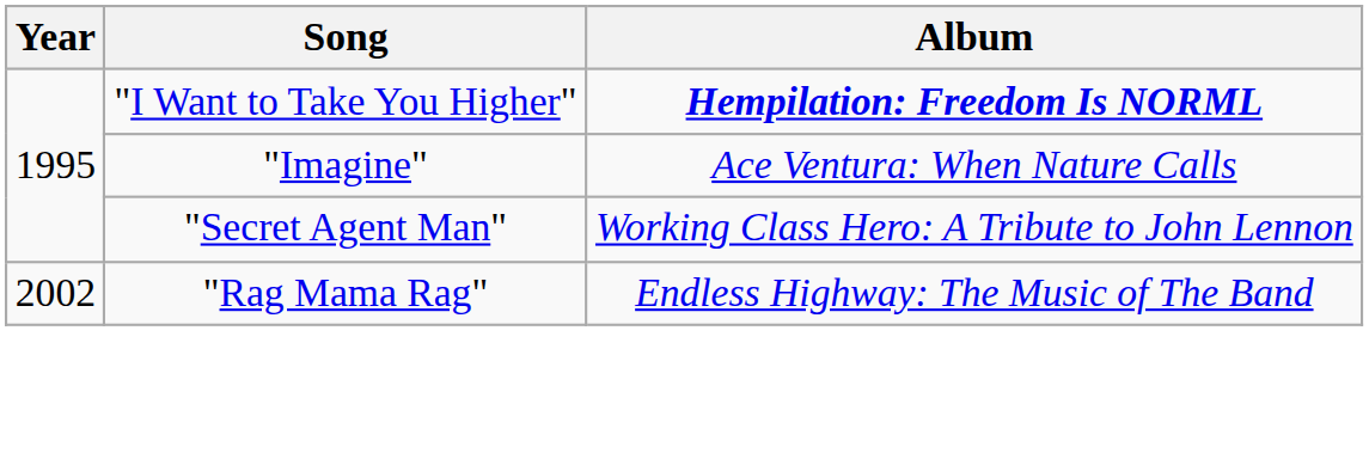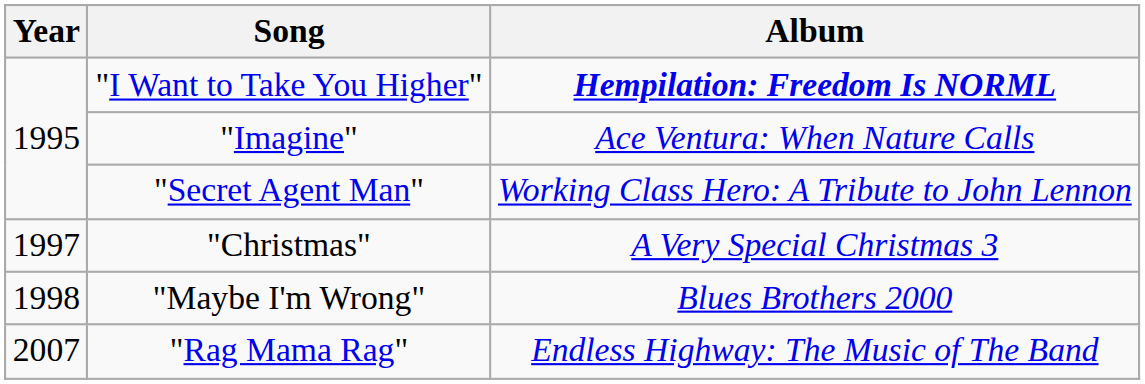 <table class="wikitable" style="text-align:center;">
 <tr>
 <th>Year</th>
 <th>Song</th>
 <th>Album</th>
 </tr>
 <tr>
 <td rowspan=3>1995</td>
 <td>"<a href='#'>I Want to Take You Higher</a>"</td>
 <td><strong><em><a href='#'>Hempilation: Freedom Is NORML</a></em></strong></td>
 </tr>
 <tr>
 <td>"<a href='#'>Imagine</a>"</td>
 <td><em><a href='#'>Ace Ventura: When Nature Calls</a></em></td>
 </tr>
 <tr>
 <td>"<a href='#'>Secret Agent Man</a>"</td>
 <td><em><a href='#'>Working Class Hero: A Tribute to John Lennon</a></em></td>
 </tr>
 <tr>
-<td>2002</td>
+<td>1997</td>
+<td>"Christmas"</td>
+<td><em><a href='#'>A Very Special Christmas 3</a></em></td>
+</tr>
+<tr>
+<td>1998</td>
+<td>"Maybe I'm Wrong"</td>
+<td><em><a href='#'>Blues Brothers 2000</a></em></td>
+</tr>
+<tr>
+<td>2007</td>
 <td>"<a href='#'>Rag Mama Rag</a>"</td>
 <td><em><a href='#'>Endless Highway: The Music of The Band</a></em></td>
 </tr>
 </table>
